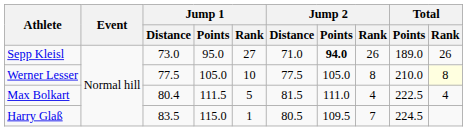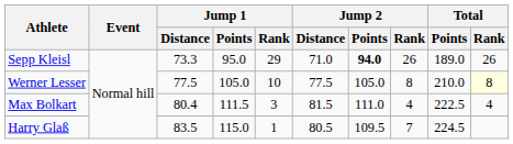 <table class="wikitable" style="font-size:90%">
 <tr>
 <th rowspan="2">Athlete</th>
 <th rowspan="2">Event</th>
 <th colspan="3">Jump 1</th>
 <th colspan="3">Jump 2</th>
 <th colspan="2">Total</th>
 </tr>
 <tr>
 <th>Distance</th>
 <th>Points</th>
 <th>Rank</th>
 <th>Distance</th>
 <th>Points</th>
 <th>Rank</th>
 <th>Points</th>
 <th>Rank</th>
 </tr>
 <tr>
 <td><a href='#'>Sepp Kleisl</a></td>
 <td rowspan="4">Normal hill</td>
-<td align="center">73.0</td>
+<td align="center">73.3</td>
 <td align="center">95.0</td>
-<td align="center">27</td>
+<td align="center">29</td>
 <td align="center">71.0</td>
 <td align="center"><strong>94.0</strong></td>
 <td align="center">26</td>
 <td align="center">189.0</td>
 <td align="center">26</td>
 </tr>
 <tr>
 <td><a href='#'>Werner Lesser</a></td>
 <td align="center">77.5</td>
 <td align="center">105.0</td>
 <td align="center">10</td>
 <td align="center">77.5</td>
 <td align="center">105.0</td>
 <td align="center">8</td>
 <td align="center">210.0</td>
 <td align="center" style="background: lightyellow;">8</td>
 </tr>
 <tr>
 <td><a href='#'>Max Bolkart</a></td>
 <td align="center">80.4</td>
 <td align="center">111.5</td>
-<td align="center">5</td>
+<td align="center">3</td>
 <td align="center">81.5</td>
 <td align="center">111.0</td>
 <td align="center">4</td>
 <td align="center">222.5</td>
 <td align="center">4</td>
 </tr>
 <tr>
 <td><a href='#'>Harry Glaß</a></td>
 <td align="center">83.5</td>
 <td align="center">115.0</td>
 <td align="center">1</td>
 <td align="center">80.5</td>
 <td align="center">109.5</td>
 <td align="center">7</td>
 <td align="center">224.5</td>
 <td align="center"></td>
 </tr>
 </table>
